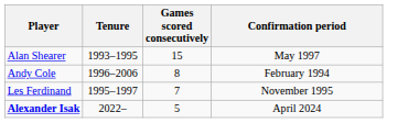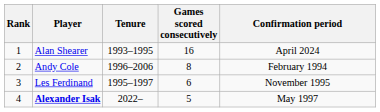 <table class="wikitable sortable" style="text-align:center">
 <tr>
+<th>Rank</th>
 <th>Player</th>
 <th style="width: 5em;">Tenure</th>
 <th style="width: 5em;">Games scored consecutively</th>
 <th style="width: 15em;">Confirmation period</th>
 </tr>
 <tr>
+<td>1</td>
 <td style="text-align:left"><a href='#'>Alan Shearer</a></td>
 <td>1993–1995</td>
-<td>15</td>
-<td>May 1997</td>
+<td>16</td>
+<td>April 2024</td>
 </tr>
 <tr>
+<td>2</td>
 <td style="text-align:left"><a href='#'>Andy Cole</a></td>
 <td>1996–2006</td>
 <td>8</td>
 <td>February 1994</td>
 </tr>
 <tr>
+<td>3</td>
 <td style="text-align:left"><a href='#'>Les Ferdinand</a></td>
 <td>1995–1997</td>
-<td>7</td>
+<td>6</td>
 <td>November 1995</td>
 </tr>
 <tr>
+<td>4</td>
 <td style="text-align:left"><strong><a href='#'>Alexander Isak</a></strong></td>
 <td>2022–</td>
 <td>5</td>
-<td>April 2024</td>
+<td>May 1997</td>
 </tr>
 </table>
